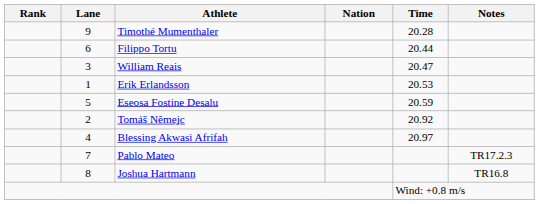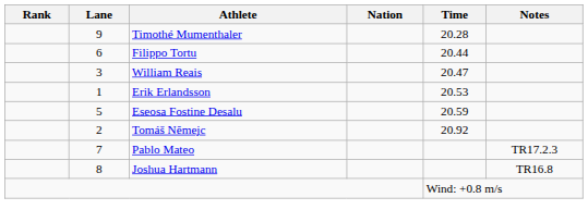 <table class="wikitable sortable" style="text-align:center;width: 60%;">
 <tr>
 <th scope="col">Rank</th>
 <th scope="col">Lane</th>
 <th scope="col">Athlete</th>
 <th scope="col">Nation</th>
 <th scope="col">Time</th>
 <th scope="col">Notes</th>
 </tr>
 <tr>
 <td></td>
 <td>9</td>
 <td align=left><a href='#'>Timothé Mumenthaler</a></td>
 <td align=left></td>
 <td>20.28</td>
 <td></td>
 </tr>
 <tr>
 <td></td>
 <td>6</td>
 <td align=left><a href='#'>Filippo Tortu</a></td>
 <td align=left></td>
 <td>20.44</td>
 <td></td>
 </tr>
 <tr>
 <td></td>
 <td>3</td>
 <td align=left><a href='#'>William Reais</a></td>
 <td align=left></td>
 <td>20.47</td>
 <td></td>
 </tr>
 <tr>
 <td></td>
 <td>1</td>
 <td align=left><a href='#'>Erik Erlandsson</a></td>
 <td align=left></td>
 <td>20.53</td>
 <td></td>
 </tr>
 <tr>
 <td></td>
 <td>5</td>
 <td align=left><a href='#'>Eseosa Fostine Desalu</a></td>
 <td align=left></td>
 <td>20.59</td>
 <td></td>
 </tr>
 <tr>
 <td></td>
 <td>2</td>
 <td align=left><a href='#'>Tomáš Nĕmejc</a></td>
 <td align=left></td>
 <td>20.92</td>
 <td></td>
 </tr>
 <tr>
 <td></td>
-<td>4</td>
-<td align=left><a href='#'>Blessing Akwasi Afrifah</a></td>
-<td align=left></td>
-<td>20.97</td>
-<td></td>
-</tr>
-<tr>
-<td></td>
 <td>7</td>
 <td align=left><a href='#'>Pablo Mateo</a></td>
 <td align=left></td>
 <td></td>
 <td>TR17.2.3</td>
 </tr>
 <tr>
 <td></td>
 <td>8</td>
 <td align=left><a href='#'>Joshua Hartmann</a></td>
 <td align=left></td>
 <td></td>
 <td>TR16.8</td>
 </tr>
 <tr class="sortbottom">
 <td colspan="4"></td>
 <td colspan="2" style="text-align:left;">Wind: +0.8 m/s</td>
 </tr>
 </table>
